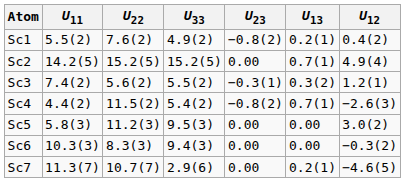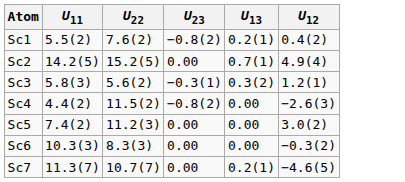 <table class="wikitable">
 <tr>
 <th>Atom</th>
 <th><em>U</em><sub>11</sub></th>
 <th><em>U</em><sub>22</sub></th>
-<th><em>U</em><sub>33</sub></th>
 <th><em>U</em><sub>23</sub></th>
 <th><em>U</em><sub>13</sub></th>
 <th><em>U</em><sub>12</sub></th>
 </tr>
 <tr>
 <td>Sc1</td>
 <td>5.5(2)</td>
 <td>7.6(2)</td>
-<td>4.9(2)</td>
 <td>−0.8(2)</td>
 <td>0.2(1)</td>
 <td>0.4(2)</td>
 </tr>
 <tr>
 <td>Sc2</td>
 <td>14.2(5)</td>
 <td>15.2(5)</td>
-<td>15.2(5)</td>
 <td>0.00</td>
 <td>0.7(1)</td>
 <td>4.9(4)</td>
 </tr>
 <tr>
 <td>Sc3</td>
-<td>7.4(2)</td>
+<td>5.8(3)</td>
 <td>5.6(2)</td>
-<td>5.5(2)</td>
 <td>−0.3(1)</td>
 <td>0.3(2)</td>
 <td>1.2(1)</td>
 </tr>
 <tr>
 <td>Sc4</td>
 <td>4.4(2)</td>
 <td>11.5(2)</td>
-<td>5.4(2)</td>
 <td>−0.8(2)</td>
-<td>0.7(1)</td>
+<td>0.00</td>
 <td>−2.6(3)</td>
 </tr>
 <tr>
 <td>Sc5</td>
-<td>5.8(3)</td>
+<td>7.4(2)</td>
 <td>11.2(3)</td>
-<td>9.5(3)</td>
 <td>0.00</td>
 <td>0.00</td>
 <td>3.0(2)</td>
 </tr>
 <tr>
 <td>Sc6</td>
 <td>10.3(3)</td>
 <td>8.3(3)</td>
-<td>9.4(3)</td>
 <td>0.00</td>
 <td>0.00</td>
 <td>−0.3(2)</td>
 </tr>
 <tr>
 <td>Sc7</td>
 <td>11.3(7)</td>
 <td>10.7(7)</td>
-<td>2.9(6)</td>
 <td>0.00</td>
 <td>0.2(1)</td>
 <td>−4.6(5)</td>
 </tr>
 </table>
